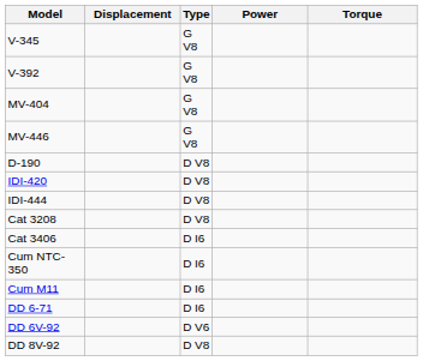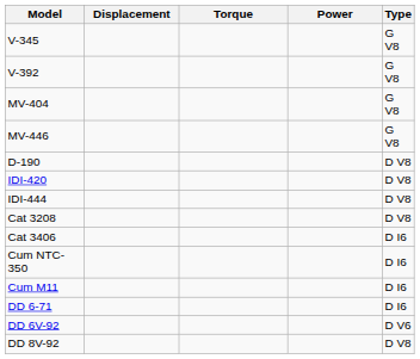 <table class="wikitable">
 <tr>
 <th>Model</th>
 <th>Displacement</th>
+<th>Torque</th>
+<th>Power</th>
 <th>Type</th>
-<th>Power</th>
-<th>Torque</th>
 </tr>
 <tr>
 <td style="width: 100px;">V-345</td>
 <td style="width: 120px;"></td>
+<td style="width: 140px;"></td>
+<td style="width: 120px;"></td>
 <td style="width: 25px;">G V8</td>
-<td style="width: 120px;"></td>
-<td style="width: 140px;"></td>
 </tr>
 <tr>
 <td>V-392</td>
 <td></td>
-<td>G V8</td>
 <td></td>
 <td></td>
+<td>G V8</td>
 </tr>
 <tr>
 <td>MV-404</td>
 <td></td>
-<td>G V8</td>
 <td></td>
 <td></td>
+<td>G V8</td>
 </tr>
 <tr>
 <td>MV-446</td>
 <td></td>
-<td>G V8</td>
 <td></td>
 <td></td>
+<td>G V8</td>
 </tr>
 <tr>
 <td>D-190</td>
 <td></td>
-<td>D V8</td>
 <td></td>
 <td></td>
+<td>D V8</td>
 </tr>
 <tr>
 <td><a href='#'>IDI-420</a></td>
 <td></td>
-<td>D V8</td>
 <td></td>
 <td></td>
+<td>D V8</td>
 </tr>
 <tr>
 <td>IDI-444</td>
 <td></td>
-<td>D V8</td>
 <td></td>
 <td></td>
+<td>D V8</td>
 </tr>
 <tr>
 <td>Cat 3208</td>
 <td></td>
-<td>D V8</td>
 <td></td>
 <td></td>
+<td>D V8</td>
 </tr>
 <tr>
 <td>Cat 3406</td>
 <td></td>
-<td>D I6</td>
 <td></td>
 <td></td>
+<td>D I6</td>
 </tr>
 <tr>
 <td>Cum NTC-350</td>
 <td></td>
-<td>D I6</td>
 <td></td>
 <td></td>
+<td>D I6</td>
 </tr>
 <tr>
 <td><a href='#'>Cum M11</a></td>
 <td></td>
-<td>D I6</td>
 <td></td>
 <td></td>
+<td>D I6</td>
 </tr>
 <tr>
 <td><a href='#'>DD 6-71</a></td>
 <td></td>
-<td>D I6</td>
 <td></td>
 <td></td>
+<td>D I6</td>
 </tr>
 <tr>
 <td><a href='#'>DD 6V-92</a></td>
 <td></td>
-<td>D V6</td>
 <td></td>
 <td></td>
+<td>D V6</td>
 </tr>
 <tr>
 <td>DD 8V-92</td>
 <td></td>
-<td>D V8</td>
 <td></td>
 <td></td>
+<td>D V8</td>
 </tr>
 </table>
